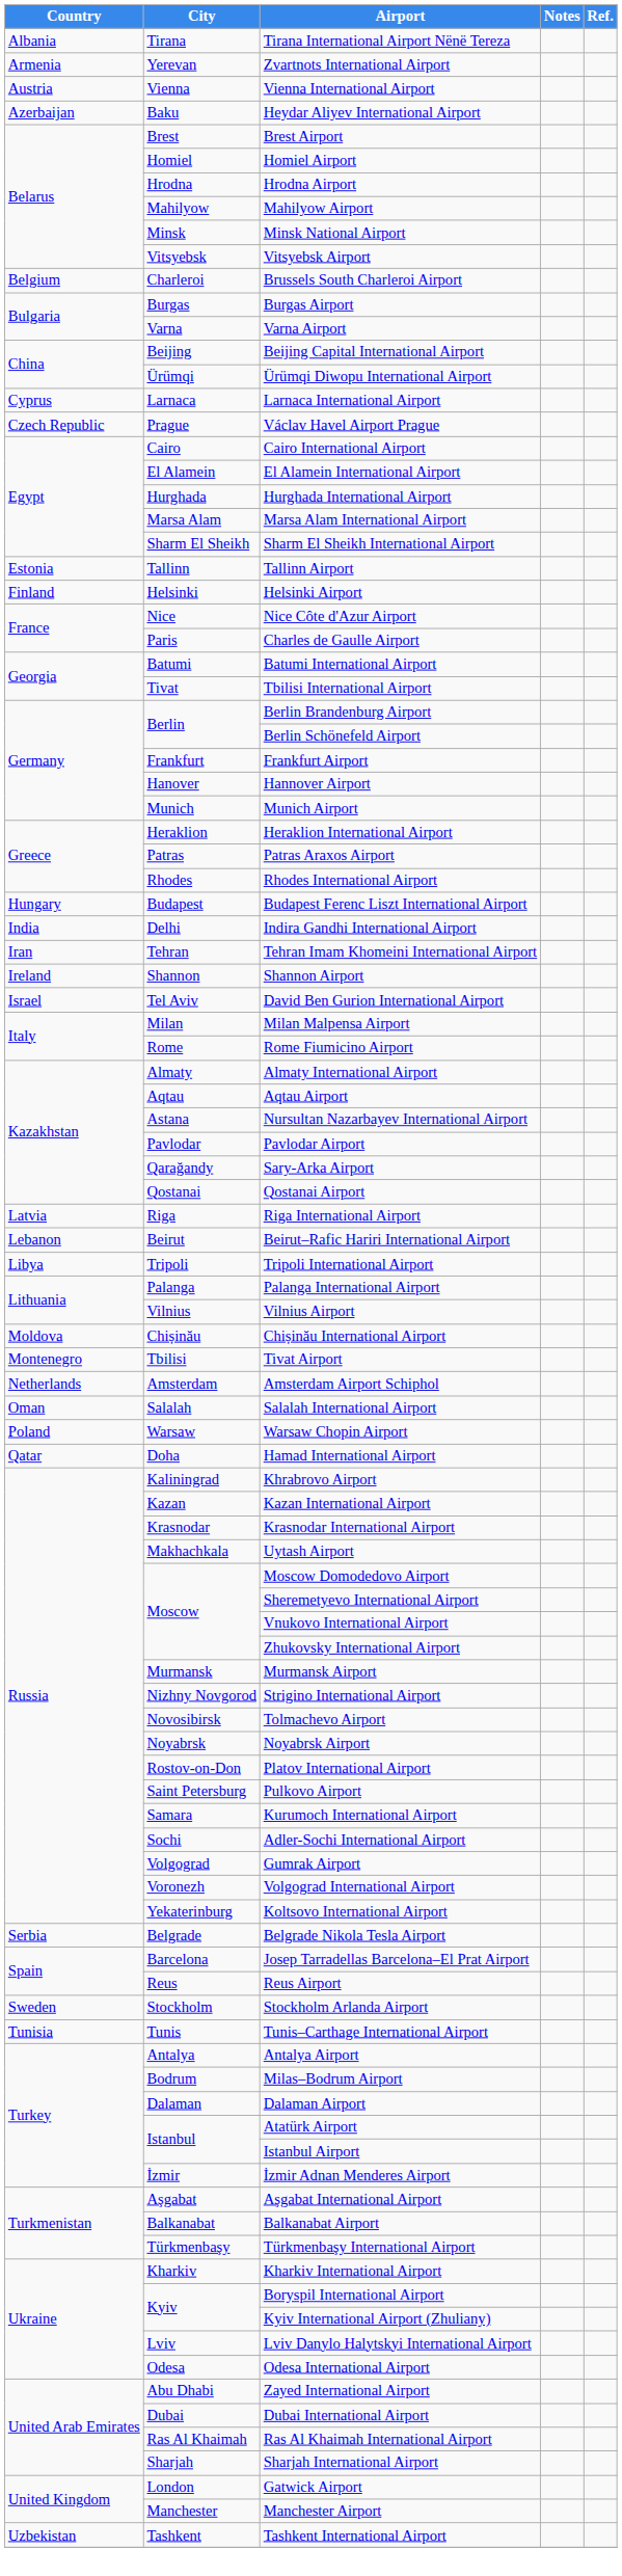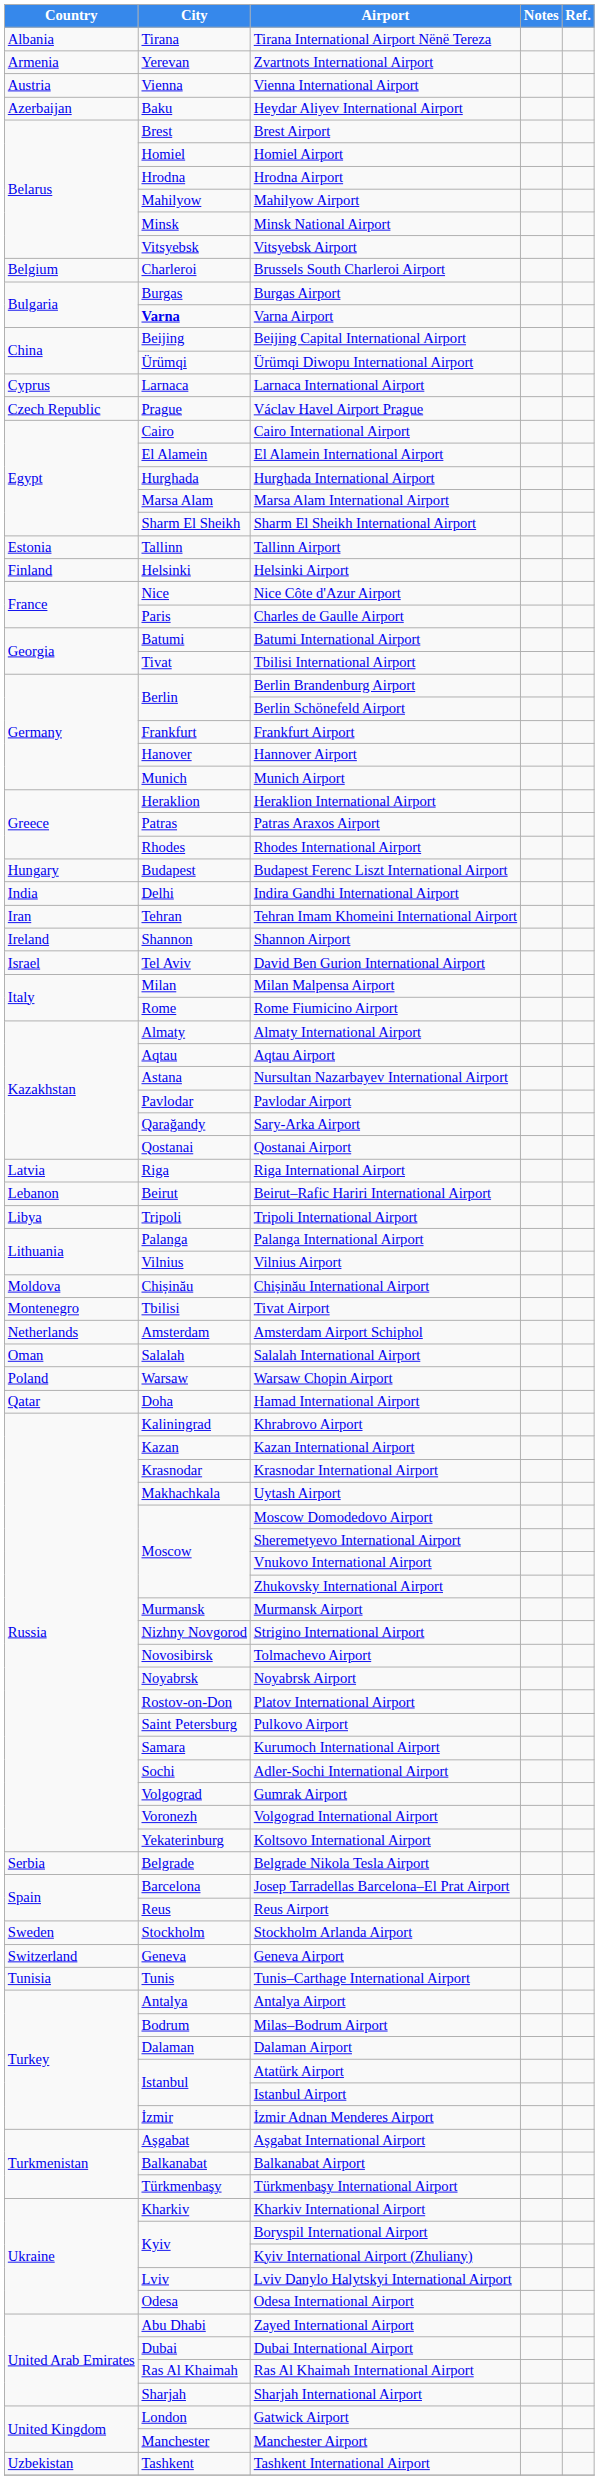 <table class="wikitable sortable">
 <tr>
 <th style="background:#3688EB; color:white;">Country</th>
 <th style="background:#3688EB; color:white;">City</th>
 <th style="background:#3688EB; color:white;">Airport</th>
 <th style="background:#3688EB; color:white;">Notes</th>
 <th style="background:#3688EB; color:white;" class="unsortable">Ref.</th>
 </tr>
 <tr>
 <td><a href='#'>Albania</a></td>
 <td><a href='#'>Tirana</a></td>
 <td><a href='#'>Tirana International Airport Nënë Tereza</a></td>
 <td></td>
 <td align=center></td>
 </tr>
 <tr>
 <td><a href='#'>Armenia</a></td>
 <td><a href='#'>Yerevan</a></td>
 <td><a href='#'>Zvartnots International Airport</a></td>
 <td align=center></td>
 <td align=center></td>
 </tr>
 <tr>
 <td><a href='#'>Austria</a></td>
 <td><a href='#'>Vienna</a></td>
 <td><a href='#'>Vienna International Airport</a></td>
 <td></td>
 <td align=center></td>
 </tr>
 <tr>
 <td><a href='#'>Azerbaijan</a></td>
 <td><a href='#'>Baku</a></td>
 <td><a href='#'>Heydar Aliyev International Airport</a></td>
 <td align=center></td>
 <td align=center></td>
 </tr>
 <tr>
 <td rowspan="6"><a href='#'>Belarus</a></td>
 <td><a href='#'>Brest</a></td>
 <td><a href='#'>Brest Airport</a></td>
 <td align=center></td>
 <td align=center></td>
 </tr>
 <tr>
 <td><a href='#'>Homiel</a></td>
 <td><a href='#'>Homiel Airport</a></td>
 <td align=center></td>
 <td align=center></td>
 </tr>
 <tr>
 <td><a href='#'>Hrodna</a></td>
 <td><a href='#'>Hrodna Airport</a></td>
 <td></td>
 <td align=center></td>
 </tr>
 <tr>
 <td><a href='#'>Mahilyow</a></td>
 <td><a href='#'>Mahilyow Airport</a></td>
 <td></td>
 <td align=center></td>
 </tr>
 <tr>
 <td><a href='#'>Minsk</a></td>
 <td><a href='#'>Minsk National Airport</a></td>
 <td></td>
 <td align=center></td>
 </tr>
 <tr>
 <td><a href='#'>Vitsyebsk</a></td>
 <td><a href='#'>Vitsyebsk Airport</a></td>
 <td align=center></td>
 <td align=center></td>
 </tr>
 <tr>
 <td><a href='#'>Belgium</a></td>
 <td><a href='#'>Charleroi</a></td>
 <td><a href='#'>Brussels South Charleroi Airport</a></td>
 <td></td>
 <td align=center></td>
 </tr>
 <tr>
 <td rowspan="2"><a href='#'>Bulgaria</a></td>
 <td><a href='#'>Burgas</a></td>
 <td><a href='#'>Burgas Airport</a></td>
 <td></td>
 <td align=center></td>
 </tr>
 <tr>
-<td><a href='#'>Varna</a></td>
+<td><strong><a href='#'>Varna</a></strong></td>
 <td><a href='#'>Varna Airport</a></td>
 <td></td>
 <td align=center></td>
 </tr>
 <tr>
 <td rowspan="2"><a href='#'>China</a></td>
 <td><a href='#'>Beijing</a></td>
 <td><a href='#'>Beijing Capital International Airport</a></td>
 <td></td>
 <td align=center></td>
 </tr>
 <tr>
 <td><a href='#'>Ürümqi</a></td>
 <td><a href='#'>Ürümqi Diwopu International Airport</a></td>
 <td align=center></td>
 <td align=center></td>
 </tr>
 <tr>
 <td><a href='#'>Cyprus</a></td>
 <td><a href='#'>Larnaca</a></td>
 <td><a href='#'>Larnaca International Airport</a></td>
 <td></td>
 <td align=center></td>
 </tr>
 <tr>
 <td><a href='#'>Czech Republic</a></td>
 <td><a href='#'>Prague</a></td>
 <td><a href='#'>Václav Havel Airport Prague</a></td>
 <td></td>
 <td align=center></td>
 </tr>
 <tr>
 <td rowspan="5"><a href='#'>Egypt</a></td>
 <td><a href='#'>Cairo</a></td>
 <td><a href='#'>Cairo International Airport</a></td>
 <td></td>
 <td align=center></td>
 </tr>
 <tr>
 <td><a href='#'>El Alamein</a></td>
 <td><a href='#'>El Alamein International Airport</a></td>
 <td></td>
 <td align=center></td>
 </tr>
 <tr>
 <td><a href='#'>Hurghada</a></td>
 <td><a href='#'>Hurghada International Airport</a></td>
 <td></td>
 <td align=center></td>
 </tr>
 <tr>
 <td><a href='#'>Marsa Alam</a></td>
 <td><a href='#'>Marsa Alam International Airport</a></td>
 <td></td>
 <td align=center></td>
 </tr>
 <tr>
 <td><a href='#'>Sharm El Sheikh</a></td>
 <td><a href='#'>Sharm El Sheikh International Airport</a></td>
 <td></td>
 <td align=center></td>
 </tr>
 <tr>
 <td><a href='#'>Estonia</a></td>
 <td><a href='#'>Tallinn</a></td>
 <td><a href='#'>Tallinn Airport</a></td>
 <td></td>
 <td align=center></td>
 </tr>
 <tr>
 <td><a href='#'>Finland</a></td>
 <td><a href='#'>Helsinki</a></td>
 <td><a href='#'>Helsinki Airport</a></td>
 <td></td>
 <td align=center></td>
 </tr>
 <tr>
 <td rowspan="2"><a href='#'>France</a></td>
 <td><a href='#'>Nice</a></td>
 <td><a href='#'>Nice Côte d'Azur Airport</a></td>
 <td></td>
 <td align=center></td>
 </tr>
 <tr>
 <td><a href='#'>Paris</a></td>
 <td><a href='#'>Charles de Gaulle Airport</a></td>
 <td></td>
 <td align=center></td>
 </tr>
 <tr>
 <td rowspan="2"><a href='#'>Georgia</a></td>
 <td><a href='#'>Batumi</a></td>
 <td><a href='#'>Batumi International Airport</a></td>
 <td align=center></td>
 <td align=center></td>
 </tr>
 <tr>
 <td><a href='#'>Tivat</a></td>
 <td><a href='#'>Tbilisi International Airport</a></td>
 <td align=center></td>
 <td align=center></td>
 </tr>
 <tr>
 <td rowspan="5"><a href='#'>Germany</a></td>
 <td rowspan="2"><a href='#'>Berlin</a></td>
 <td><a href='#'>Berlin Brandenburg Airport</a></td>
 <td></td>
 <td align=center></td>
 </tr>
 <tr>
 <td><a href='#'>Berlin Schönefeld Airport</a></td>
 <td></td>
 <td align=center></td>
 </tr>
 <tr>
 <td><a href='#'>Frankfurt</a></td>
 <td><a href='#'>Frankfurt Airport</a></td>
 <td></td>
 <td align=center></td>
 </tr>
 <tr>
 <td><a href='#'>Hanover</a></td>
 <td><a href='#'>Hannover Airport</a></td>
 <td></td>
 <td align=center></td>
 </tr>
 <tr>
 <td><a href='#'>Munich</a></td>
 <td><a href='#'>Munich Airport</a></td>
 <td></td>
 <td align=center></td>
 </tr>
 <tr>
 <td rowspan="3"><a href='#'>Greece</a></td>
 <td><a href='#'>Heraklion</a></td>
 <td><a href='#'>Heraklion International Airport</a></td>
 <td></td>
 <td align="center"></td>
 </tr>
 <tr>
 <td><a href='#'>Patras</a></td>
 <td><a href='#'>Patras Araxos Airport</a></td>
 <td></td>
 <td align=center></td>
 </tr>
 <tr>
 <td><a href='#'>Rhodes</a></td>
 <td><a href='#'>Rhodes International Airport</a></td>
 <td></td>
 <td align=center></td>
 </tr>
 <tr>
 <td><a href='#'>Hungary</a></td>
 <td><a href='#'>Budapest</a></td>
 <td><a href='#'>Budapest Ferenc Liszt International Airport</a></td>
 <td></td>
 <td align=center></td>
 </tr>
 <tr>
 <td><a href='#'>India</a></td>
 <td><a href='#'>Delhi</a></td>
 <td><a href='#'>Indira Gandhi International Airport</a></td>
 <td align=center></td>
 <td align=center></td>
 </tr>
 <tr>
 <td><a href='#'>Iran</a></td>
 <td><a href='#'>Tehran</a></td>
 <td><a href='#'>Tehran Imam Khomeini International Airport</a></td>
 <td></td>
 <td align=center></td>
 </tr>
 <tr>
 <td><a href='#'>Ireland</a></td>
 <td><a href='#'>Shannon</a></td>
 <td><a href='#'>Shannon Airport</a></td>
 <td></td>
 <td align=center></td>
 </tr>
 <tr>
 <td><a href='#'>Israel</a></td>
 <td><a href='#'>Tel Aviv</a></td>
 <td><a href='#'>David Ben Gurion International Airport</a></td>
 <td></td>
 <td align=center></td>
 </tr>
 <tr>
 <td rowspan="2"><a href='#'>Italy</a></td>
 <td><a href='#'>Milan</a></td>
 <td><a href='#'>Milan Malpensa Airport</a></td>
 <td></td>
 <td align=center></td>
 </tr>
 <tr>
 <td><a href='#'>Rome</a></td>
 <td><a href='#'>Rome Fiumicino Airport</a></td>
 <td></td>
 <td align=center></td>
 </tr>
 <tr>
 <td rowspan="6"><a href='#'>Kazakhstan</a></td>
 <td><a href='#'>Almaty</a></td>
 <td><a href='#'>Almaty International Airport</a></td>
 <td align=center></td>
 <td align=center></td>
 </tr>
 <tr>
 <td><a href='#'>Aqtau</a></td>
 <td><a href='#'>Aqtau Airport</a></td>
 <td align=center></td>
 <td align=center></td>
 </tr>
 <tr>
 <td><a href='#'>Astana</a></td>
 <td><a href='#'>Nursultan Nazarbayev International Airport</a></td>
 <td align=center></td>
 <td align=center></td>
 </tr>
 <tr>
 <td><a href='#'>Pavlodar</a></td>
 <td><a href='#'>Pavlodar Airport</a></td>
 <td></td>
 <td align=center></td>
 </tr>
 <tr>
 <td><a href='#'>Qarağandy</a></td>
 <td><a href='#'>Sary-Arka Airport</a></td>
 <td></td>
 <td align=center></td>
 </tr>
 <tr>
 <td><a href='#'>Qostanai</a></td>
 <td><a href='#'>Qostanai Airport</a></td>
 <td></td>
 <td align=center></td>
 </tr>
 <tr>
 <td><a href='#'>Latvia</a></td>
 <td><a href='#'>Riga</a></td>
 <td><a href='#'>Riga International Airport</a></td>
 <td></td>
 <td align=center></td>
 </tr>
 <tr>
 <td><a href='#'>Lebanon</a></td>
 <td><a href='#'>Beirut</a></td>
 <td><a href='#'>Beirut–Rafic Hariri International Airport</a></td>
 <td></td>
 <td align=center></td>
 </tr>
 <tr>
 <td><a href='#'>Libya</a></td>
 <td><a href='#'>Tripoli</a></td>
 <td><a href='#'>Tripoli International Airport</a></td>
 <td></td>
 <td align=center></td>
 </tr>
 <tr>
 <td rowspan="2"><a href='#'>Lithuania</a></td>
 <td><a href='#'>Palanga</a></td>
 <td><a href='#'>Palanga International Airport</a></td>
 <td></td>
 <td align=center></td>
 </tr>
 <tr>
 <td><a href='#'>Vilnius</a></td>
 <td><a href='#'>Vilnius Airport</a></td>
 <td></td>
 <td align=center></td>
 </tr>
 <tr>
 <td><a href='#'>Moldova</a></td>
 <td><a href='#'>Chișinău</a></td>
 <td><a href='#'>Chișinău International Airport</a></td>
 <td></td>
 <td align=center></td>
 </tr>
 <tr>
 <td><a href='#'>Montenegro</a></td>
 <td><a href='#'>Tbilisi</a></td>
 <td><a href='#'>Tivat Airport</a></td>
 <td></td>
 <td align=center></td>
 </tr>
 <tr>
 <td><a href='#'>Netherlands</a></td>
 <td><a href='#'>Amsterdam</a></td>
 <td><a href='#'>Amsterdam Airport Schiphol</a></td>
 <td></td>
 <td align=center></td>
 </tr>
 <tr>
 <td><a href='#'>Oman</a></td>
 <td><a href='#'>Salalah</a></td>
 <td><a href='#'>Salalah International Airport</a></td>
 <td></td>
 <td align=center></td>
 </tr>
 <tr>
 <td><a href='#'>Poland</a></td>
 <td><a href='#'>Warsaw</a></td>
 <td><a href='#'>Warsaw Chopin Airport</a></td>
 <td></td>
 <td align=center></td>
 </tr>
 <tr>
 <td><a href='#'>Qatar</a></td>
 <td><a href='#'>Doha</a></td>
 <td><a href='#'>Hamad International Airport</a></td>
 <td></td>
 <td align=center></td>
 </tr>
 <tr>
 <td rowspan="19"><a href='#'>Russia</a></td>
 <td><a href='#'>Kaliningrad</a></td>
 <td><a href='#'>Khrabrovo Airport</a></td>
 <td></td>
 <td align=center></td>
 </tr>
 <tr>
 <td><a href='#'>Kazan</a></td>
 <td><a href='#'>Kazan International Airport</a></td>
 <td align=center></td>
 <td align=center></td>
 </tr>
 <tr>
 <td><a href='#'>Krasnodar</a></td>
 <td><a href='#'>Krasnodar International Airport</a></td>
 <td></td>
 <td align=center></td>
 </tr>
 <tr>
 <td><a href='#'>Makhachkala</a></td>
 <td><a href='#'>Uytash Airport</a></td>
 <td></td>
 <td align=center></td>
 </tr>
 <tr>
 <td rowspan="4"><a href='#'>Moscow</a></td>
 <td><a href='#'>Moscow Domodedovo Airport</a></td>
 <td align=center></td>
 <td align=center></td>
 </tr>
 <tr>
 <td><a href='#'>Sheremetyevo International Airport</a></td>
 <td align=center></td>
 <td align=center></td>
 </tr>
 <tr>
 <td><a href='#'>Vnukovo International Airport</a></td>
 <td align=center></td>
 <td align=center></td>
 </tr>
 <tr>
 <td><a href='#'>Zhukovsky International Airport</a></td>
 <td></td>
 <td align=center></td>
 </tr>
 <tr>
 <td><a href='#'>Murmansk</a></td>
 <td><a href='#'>Murmansk Airport</a></td>
 <td></td>
 <td align=center></td>
 </tr>
 <tr>
 <td><a href='#'>Nizhny Novgorod</a></td>
 <td><a href='#'>Strigino International Airport</a></td>
 <td></td>
 <td align=center></td>
 </tr>
 <tr>
 <td><a href='#'>Novosibirsk</a></td>
 <td><a href='#'>Tolmachevo Airport</a></td>
 <td></td>
 <td align=center></td>
 </tr>
 <tr>
 <td><a href='#'>Noyabrsk</a></td>
 <td><a href='#'>Noyabrsk Airport</a></td>
 <td></td>
 <td align=center></td>
 </tr>
 <tr>
 <td><a href='#'>Rostov-on-Don</a></td>
 <td><a href='#'>Platov International Airport</a></td>
 <td></td>
 <td align=center></td>
 </tr>
 <tr>
 <td><a href='#'>Saint Petersburg</a></td>
 <td><a href='#'>Pulkovo Airport</a></td>
 <td align=center></td>
 <td align=center></td>
 </tr>
 <tr>
 <td><a href='#'>Samara</a></td>
 <td><a href='#'>Kurumoch International Airport</a></td>
 <td></td>
 <td align=center></td>
 </tr>
 <tr>
 <td><a href='#'>Sochi</a></td>
 <td><a href='#'>Adler-Sochi International Airport</a></td>
 <td align=center></td>
 <td align=center></td>
 </tr>
 <tr>
 <td><a href='#'>Volgograd</a></td>
 <td><a href='#'>Gumrak Airport</a></td>
 <td></td>
 <td align=center></td>
 </tr>
 <tr>
 <td><a href='#'>Voronezh</a></td>
 <td><a href='#'>Volgograd International Airport</a></td>
 <td></td>
 <td align=center></td>
 </tr>
 <tr>
 <td><a href='#'>Yekaterinburg</a></td>
 <td><a href='#'>Koltsovo International Airport</a></td>
 <td></td>
 <td align=center></td>
 </tr>
 <tr>
 <td><a href='#'>Serbia</a></td>
 <td><a href='#'>Belgrade</a></td>
 <td><a href='#'>Belgrade Nikola Tesla Airport</a></td>
 <td></td>
 <td align=center></td>
 </tr>
 <tr>
 <td rowspan="2"><a href='#'>Spain</a></td>
 <td><a href='#'>Barcelona</a></td>
 <td><a href='#'>Josep Tarradellas Barcelona–El Prat Airport</a></td>
 <td></td>
 <td align=center></td>
 </tr>
 <tr>
 <td><a href='#'>Reus</a></td>
 <td><a href='#'>Reus Airport</a></td>
 <td></td>
 <td align=center></td>
 </tr>
 <tr>
 <td><a href='#'>Sweden</a></td>
 <td><a href='#'>Stockholm</a></td>
 <td><a href='#'>Stockholm Arlanda Airport</a></td>
 <td></td>
 <td align=center></td>
 </tr>
 <tr>
+<td><a href='#'>Switzerland</a></td>
+<td><a href='#'>Geneva</a></td>
+<td><a href='#'>Geneva Airport</a></td>
+<td></td>
+<td align=center></td>
+</tr>
+<tr>
 <td><a href='#'>Tunisia</a></td>
 <td><a href='#'>Tunis</a></td>
 <td><a href='#'>Tunis–Carthage International Airport</a></td>
 <td></td>
 <td align=center></td>
 </tr>
 <tr>
 <td rowspan="6"><a href='#'>Turkey</a></td>
 <td><a href='#'>Antalya</a></td>
 <td><a href='#'>Antalya Airport</a></td>
 <td></td>
 <td align=center></td>
 </tr>
 <tr>
 <td><a href='#'>Bodrum</a></td>
 <td><a href='#'>Milas–Bodrum Airport</a></td>
 <td></td>
 <td align=center></td>
 </tr>
 <tr>
 <td><a href='#'>Dalaman</a></td>
 <td><a href='#'>Dalaman Airport</a></td>
 <td></td>
 <td align=center></td>
 </tr>
 <tr>
 <td rowspan="2"><a href='#'>Istanbul</a></td>
 <td><a href='#'>Atatürk Airport</a></td>
 <td></td>
 <td align=center></td>
 </tr>
 <tr>
 <td><a href='#'>Istanbul Airport</a></td>
 <td align=center></td>
 <td align=center></td>
 </tr>
 <tr>
 <td><a href='#'>İzmir</a></td>
 <td><a href='#'>İzmir Adnan Menderes Airport</a></td>
 <td></td>
 <td align=center></td>
 </tr>
 <tr>
 <td rowspan="3"><a href='#'>Turkmenistan</a></td>
 <td><a href='#'>Aşgabat</a></td>
 <td><a href='#'>Aşgabat International Airport</a></td>
 <td></td>
 <td align=center></td>
 </tr>
 <tr>
 <td><a href='#'>Balkanabat</a></td>
 <td><a href='#'>Balkanabat Airport</a></td>
 <td></td>
 <td align=center></td>
 </tr>
 <tr>
 <td><a href='#'>Türkmenbaşy</a></td>
 <td><a href='#'>Türkmenbaşy International Airport</a></td>
 <td></td>
 <td align=center></td>
 </tr>
 <tr>
 <td rowspan="5"><a href='#'>Ukraine</a></td>
 <td><a href='#'>Kharkiv</a></td>
 <td><a href='#'>Kharkiv International Airport</a></td>
 <td></td>
 <td align=center></td>
 </tr>
 <tr>
 <td rowspan="2"><a href='#'>Kyiv</a></td>
 <td><a href='#'>Boryspil International Airport</a></td>
 <td></td>
 <td align=center></td>
 </tr>
 <tr>
 <td><a href='#'>Kyiv International Airport (Zhuliany)</a></td>
 <td></td>
 <td align=center></td>
 </tr>
 <tr>
 <td><a href='#'>Lviv</a></td>
 <td><a href='#'>Lviv Danylo Halytskyi International Airport</a></td>
 <td></td>
 <td align=center></td>
 </tr>
 <tr>
 <td><a href='#'>Odesa</a></td>
 <td><a href='#'>Odesa International Airport</a></td>
 <td></td>
 <td align=center></td>
 </tr>
 <tr>
 <td rowspan="4"><a href='#'>United Arab Emirates</a></td>
 <td><a href='#'>Abu Dhabi</a></td>
 <td><a href='#'>Zayed International Airport</a></td>
 <td align=center></td>
 <td align=center></td>
 </tr>
 <tr>
 <td><a href='#'>Dubai</a></td>
 <td><a href='#'>Dubai International Airport</a></td>
 <td align=center></td>
 <td align=center></td>
 </tr>
 <tr>
 <td><a href='#'>Ras Al Khaimah</a></td>
 <td><a href='#'>Ras Al Khaimah International Airport</a></td>
 <td></td>
 <td align=center></td>
 </tr>
 <tr>
 <td><a href='#'>Sharjah</a></td>
 <td><a href='#'>Sharjah International Airport</a></td>
 <td></td>
 <td align=center></td>
 </tr>
 <tr>
 <td rowspan="2"><a href='#'>United Kingdom</a></td>
 <td><a href='#'>London</a></td>
 <td><a href='#'>Gatwick Airport</a></td>
 <td></td>
 <td align=center></td>
 </tr>
 <tr>
 <td><a href='#'>Manchester</a></td>
 <td><a href='#'>Manchester Airport</a></td>
 <td></td>
 <td align=center></td>
 </tr>
 <tr>
 <td><a href='#'>Uzbekistan</a></td>
 <td><a href='#'>Tashkent</a></td>
 <td><a href='#'>Tashkent International Airport</a></td>
 <td align=center></td>
 <td align=center></td>
 </tr>
 <tr>
 </tr>
 </table>
